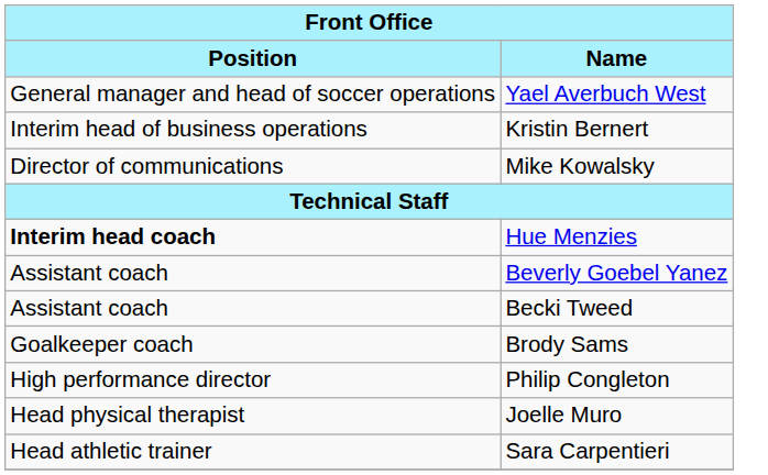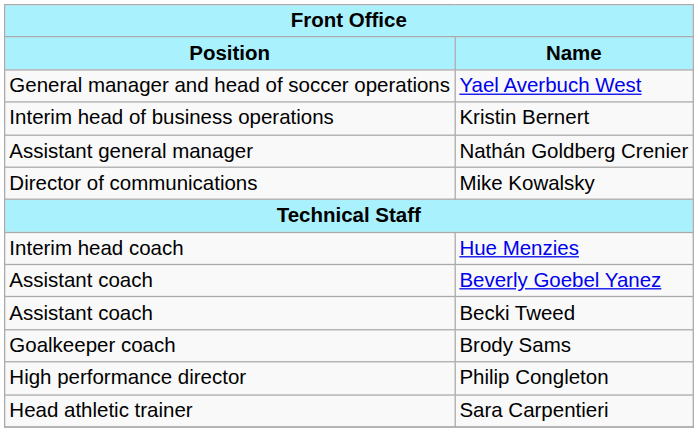 <table class="wikitable">
 <tr>
 <th colspan="2" style="background:#A9F1FD; color:#000;" align="center">Front Office</th>
 </tr>
 <tr>
 <th style="background:#A9F1FD; color:#000;">Position</th>
 <th style="background:#A9F1FD; color:#000;">Name</th>
 </tr>
 <tr>
 <td>General manager and head of soccer operations</td>
 <td> <a href='#'>Yael Averbuch West</a></td>
 </tr>
 <tr>
 <td>Interim head of business operations</td>
 <td> Kristin Bernert</td>
 </tr>
 <tr>
+<td>Assistant general manager</td>
+<td> Nathán Goldberg Crenier</td>
+</tr>
+<tr>
 <td>Director of communications</td>
 <td> Mike Kowalsky</td>
 </tr>
 <tr>
 <th colspan="2" style="background:#A9F1FD; color:#000;" align="center">Technical Staff</th>
 </tr>
 <tr>
-<td><strong>Interim head coach</strong></td>
+<td>Interim head coach</td>
 <td> <a href='#'>Hue Menzies</a></td>
 </tr>
 <tr>
 <td>Assistant coach</td>
 <td> <a href='#'>Beverly Goebel Yanez</a></td>
 </tr>
 <tr>
 <td>Assistant coach</td>
 <td> Becki Tweed</td>
 </tr>
 <tr>
 <td>Goalkeeper coach</td>
 <td> Brody Sams</td>
 </tr>
 <tr>
 <td>High performance director</td>
 <td> Philip Congleton</td>
 </tr>
 <tr>
-<td>Head physical therapist</td>
-<td> Joelle Muro</td>
-</tr>
-<tr>
 <td>Head athletic trainer</td>
 <td> Sara Carpentieri</td>
 </tr>
 <tr>
 </tr>
 </table>
